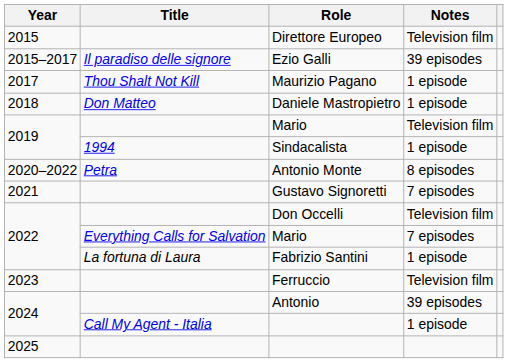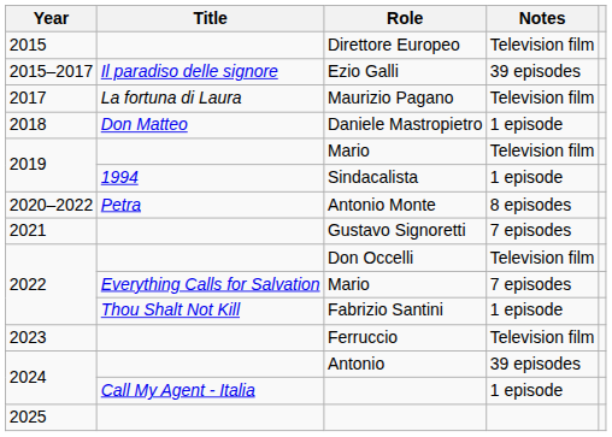 <table class="wikitable sortable">
 <tr>
 <th>Year</th>
 <th>Title</th>
 <th>Role</th>
 <th class="unsortable">Notes</th>
 <th class="unsortable"></th>
 </tr>
 <tr>
 <td>2015</td>
 <td><em></em></td>
 <td>Direttore Europeo</td>
 <td>Television film</td>
 <td></td>
 </tr>
 <tr>
 <td>2015–2017</td>
 <td><em><a href='#'>Il paradiso delle signore</a></em></td>
 <td>Ezio Galli</td>
 <td>39 episodes</td>
 <td></td>
 </tr>
 <tr>
 <td>2017</td>
-<td><em><a href='#'>Thou Shalt Not Kill</a></em></td>
+<td><em>La fortuna di Laura</em></td>
 <td>Maurizio Pagano</td>
-<td>1 episode</td>
+<td>Television film</td>
 <td></td>
 </tr>
 <tr>
 <td>2018</td>
 <td><em><a href='#'>Don Matteo</a></em></td>
 <td>Daniele Mastropietro</td>
 <td>1 episode</td>
 <td></td>
 </tr>
 <tr>
 <td rowspan="2">2019</td>
 <td><em></em></td>
 <td>Mario</td>
 <td>Television film</td>
 <td></td>
 </tr>
 <tr>
 <td><em><a href='#'>1994</a></em></td>
 <td>Sindacalista</td>
 <td>1 episode</td>
 <td></td>
 </tr>
 <tr>
 <td>2020–2022</td>
 <td><em><a href='#'>Petra</a></em></td>
 <td>Antonio Monte</td>
 <td>8 episodes</td>
 <td></td>
 </tr>
 <tr>
 <td>2021</td>
 <td><em></em></td>
 <td>Gustavo Signoretti</td>
 <td>7 episodes</td>
 <td></td>
 </tr>
 <tr>
 <td rowspan="3">2022</td>
 <td><em></em></td>
 <td>Don Occelli</td>
 <td>Television film</td>
 <td></td>
 </tr>
 <tr>
 <td><em><a href='#'>Everything Calls for Salvation</a></em></td>
 <td>Mario</td>
 <td>7 episodes</td>
 <td></td>
 </tr>
 <tr>
-<td><em>La fortuna di Laura</em></td>
+<td><em><a href='#'>Thou Shalt Not Kill</a></em></td>
 <td>Fabrizio Santini</td>
 <td>1 episode</td>
 <td></td>
 </tr>
 <tr>
 <td>2023</td>
 <td><em></em></td>
 <td>Ferruccio</td>
 <td>Television film</td>
 <td></td>
 </tr>
 <tr>
 <td rowspan="2">2024</td>
 <td><em></em></td>
 <td>Antonio</td>
 <td>39 episodes</td>
 <td></td>
 </tr>
 <tr>
 <td><em><a href='#'>Call My Agent - Italia</a></em></td>
 <td></td>
 <td>1 episode</td>
 <td></td>
 </tr>
 <tr>
 <td>2025</td>
 <td><em></em></td>
 <td></td>
 <td></td>
 <td></td>
 </tr>
 </table>
